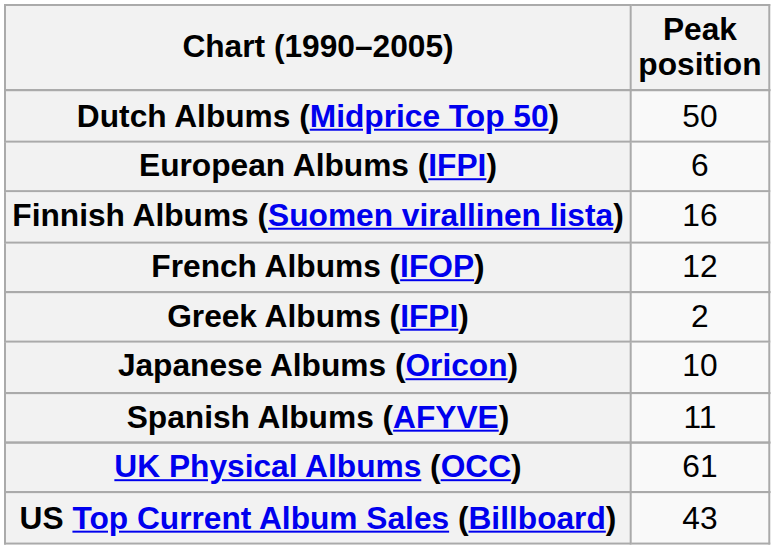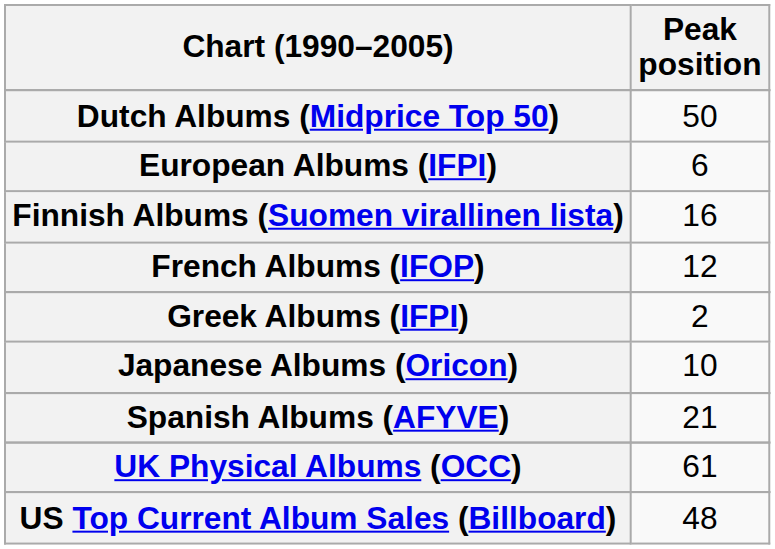 <table class="wikitable sortable plainrowheaders" style="text-align:center">
 <tr>
 <th scope="col">Chart (1990–2005)</th>
 <th scope="col">Peak<br>position</th>
 </tr>
 <tr>
 </tr>
 <tr>
 </tr>
 <tr>
 </tr>
 <tr>
 </tr>
 <tr>
 <th scope="row">Dutch Albums (<a href='#'>Midprice Top 50</a>)</th>
 <td>50</td>
 </tr>
 <tr>
 <th scope="row">European Albums (<a href='#'>IFPI</a>)</th>
 <td>6</td>
 </tr>
 <tr>
 <th scope="row">Finnish Albums (<a href='#'>Suomen virallinen lista</a>)</th>
 <td>16</td>
 </tr>
 <tr>
 <th scope="row">French Albums (<a href='#'>IFOP</a>)</th>
 <td>12</td>
 </tr>
 <tr>
 </tr>
 <tr>
 <th scope="row">Greek Albums (<a href='#'>IFPI</a>)</th>
 <td>2</td>
 </tr>
 <tr>
 <th scope="row">Japanese Albums (<a href='#'>Oricon</a>)</th>
 <td>10</td>
 </tr>
 <tr>
 </tr>
 <tr>
 </tr>
 <tr>
 <th scope="row">Spanish Albums (<a href='#'>AFYVE</a>)</th>
-<td>11</td>
+<td>21</td>
 </tr>
 <tr>
 </tr>
 <tr>
 </tr>
 <tr>
 </tr>
 <tr>
 <th scope="row"><a href='#'>UK Physical Albums</a> (<a href='#'>OCC</a>)</th>
 <td>61</td>
 </tr>
 <tr>
 </tr>
 <tr>
 </tr>
 <tr>
 </tr>
 <tr>
 <th scope="row">US <a href='#'>Top Current Album Sales</a> (<a href='#'>Billboard</a>)</th>
-<td>43</td>
+<td>48</td>
 </tr>
 </table>
